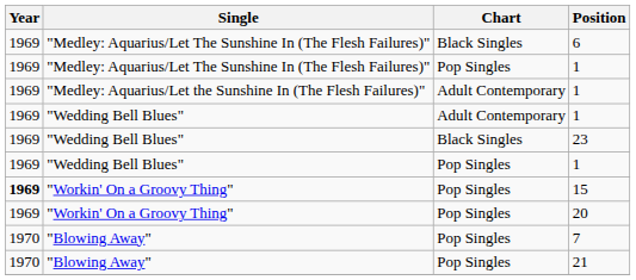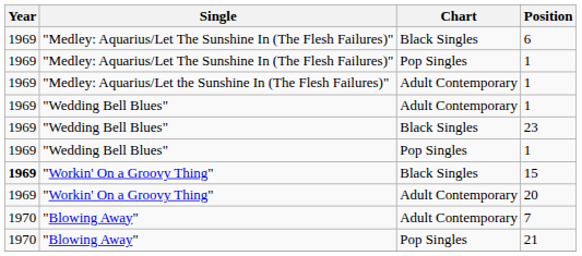 <table class="wikitable">
 <tr>
 <th>Year</th>
 <th>Single</th>
 <th>Chart</th>
 <th>Position</th>
 </tr>
 <tr>
 <td>1969</td>
 <td>"Medley: Aquarius/Let The Sunshine In (The Flesh Failures)"</td>
 <td>Black Singles</td>
 <td>6</td>
 </tr>
 <tr>
 <td>1969</td>
 <td>"Medley: Aquarius/Let The Sunshine In (The Flesh Failures)"</td>
 <td>Pop Singles</td>
 <td>1</td>
 </tr>
 <tr>
 <td>1969</td>
 <td>"Medley: Aquarius/Let the Sunshine In (The Flesh Failures)"</td>
 <td>Adult Contemporary</td>
 <td>1</td>
 </tr>
 <tr>
 <td>1969</td>
 <td>"Wedding Bell Blues"</td>
 <td>Adult Contemporary</td>
 <td>1</td>
 </tr>
 <tr>
 <td>1969</td>
 <td>"Wedding Bell Blues"</td>
 <td>Black Singles</td>
 <td>23</td>
 </tr>
 <tr>
 <td>1969</td>
 <td>"Wedding Bell Blues"</td>
 <td>Pop Singles</td>
 <td>1</td>
 </tr>
 <tr>
 <td><strong>1969</strong></td>
 <td>"<a href='#'>Workin' On a Groovy Thing</a>"</td>
-<td>Pop Singles</td>
+<td>Black Singles</td>
 <td>15</td>
 </tr>
 <tr>
 <td>1969</td>
 <td>"<a href='#'>Workin' On a Groovy Thing</a>"</td>
-<td>Pop Singles</td>
+<td>Adult Contemporary</td>
 <td>20</td>
 </tr>
 <tr>
 <td>1970</td>
 <td>"<a href='#'>Blowing Away</a>"</td>
-<td>Pop Singles</td>
+<td>Adult Contemporary</td>
 <td>7</td>
 </tr>
 <tr>
 <td>1970</td>
 <td>"<a href='#'>Blowing Away</a>"</td>
 <td>Pop Singles</td>
 <td>21</td>
 </tr>
 <tr>
 </tr>
 </table>
